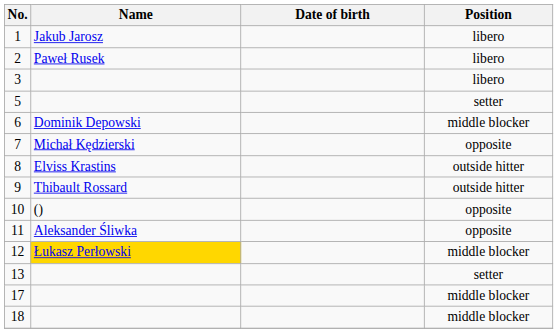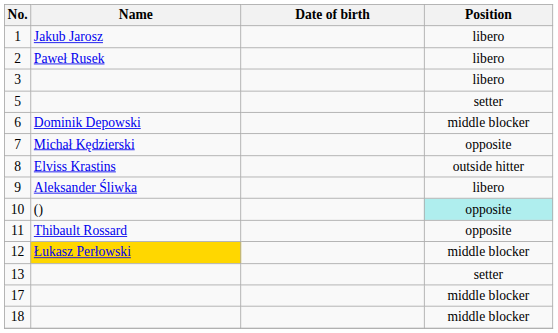 <table class="wikitable sortable" style="font-size:100%; text-align:center;">
 <tr>
 <th>No.</th>
 <th style="width:15em">Name</th>
 <th style="width:13em">Date of birth</th>
 <th style="width:9em">Position</th>
 </tr>
 <tr>
 <td>1</td>
 <td align=left> <a href='#'>Jakub Jarosz</a></td>
 <td align=right></td>
 <td>libero</td>
 </tr>
 <tr>
 <td>2</td>
 <td align=left> <a href='#'>Paweł Rusek</a></td>
 <td align=right></td>
 <td>libero</td>
 </tr>
 <tr>
 <td>3</td>
 <td align=left> </td>
 <td align=right></td>
 <td>libero</td>
 </tr>
 <tr>
 <td>5</td>
 <td align=left> </td>
 <td align=right></td>
 <td>setter</td>
 </tr>
 <tr>
 <td>6</td>
 <td align=left> <a href='#'>Dominik Depowski</a></td>
 <td align=right></td>
 <td>middle blocker</td>
 </tr>
 <tr>
 <td>7</td>
 <td align=left> <a href='#'>Michał Kędzierski</a></td>
 <td align=right></td>
 <td>opposite</td>
 </tr>
 <tr>
 <td>8</td>
 <td align=left> <a href='#'>Elviss Krastins</a></td>
 <td align=right></td>
 <td>outside hitter</td>
 </tr>
 <tr>
 <td>9</td>
-<td align=left> <a href='#'>Thibault Rossard</a></td>
+<td align=left> <a href='#'>Aleksander Śliwka</a></td>
 <td align=right></td>
-<td>outside hitter</td>
+<td>libero</td>
 </tr>
 <tr>
 <td>10</td>
 <td align=left>  ()</td>
 <td align=right></td>
-<td>opposite</td>
+<td style="background: paleturquoise;">opposite</td>
 </tr>
 <tr>
 <td>11</td>
-<td align=left> <a href='#'>Aleksander Śliwka</a></td>
+<td align=left> <a href='#'>Thibault Rossard</a></td>
 <td align=right></td>
 <td>opposite</td>
 </tr>
 <tr>
 <td>12</td>
 <td align=left style="background: gold;"> <a href='#'>Łukasz Perłowski</a></td>
 <td align=right></td>
 <td>middle blocker</td>
 </tr>
 <tr>
 <td>13</td>
 <td align=left> </td>
 <td align=right></td>
 <td>setter</td>
 </tr>
 <tr>
 <td>17</td>
 <td align=left> </td>
 <td align=right></td>
 <td>middle blocker</td>
 </tr>
 <tr>
 <td>18</td>
 <td align=left> </td>
 <td align=right></td>
 <td>middle blocker</td>
 </tr>
 <tr>
 </tr>
 </table>
